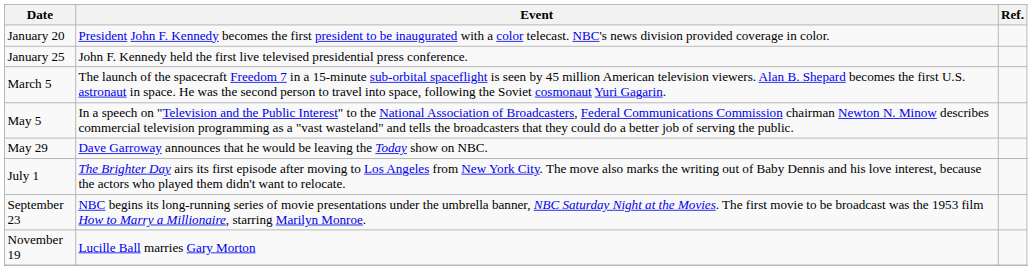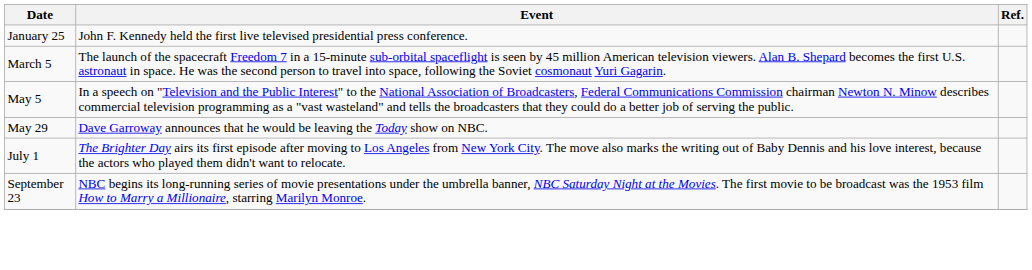 <table class="wikitable sortable">
 <tr>
 <th>Date</th>
 <th>Event</th>
 <th>Ref.</th>
-</tr>
-<tr>
-<td>January 20</td>
-<td><a href='#'>President</a> <a href='#'>John F. Kennedy</a> becomes the first <a href='#'>president to be inaugurated</a> with a <a href='#'>color</a> telecast. <a href='#'>NBC</a>'s news division provided coverage in color.</td>
-<td></td>
 </tr>
 <tr>
 <td>January 25</td>
 <td>John F. Kennedy held the first live televised presidential press conference.</td>
 <td></td>
 </tr>
 <tr>
 <td>March 5</td>
 <td>The launch of the spacecraft <a href='#'>Freedom 7</a> in a 15-minute <a href='#'>sub-orbital spaceflight</a> is seen by 45 million American television viewers. <a href='#'>Alan B. Shepard</a> becomes the first U.S. <a href='#'>astronaut</a> in space. He was the second person to travel into space, following the Soviet <a href='#'>cosmonaut</a> <a href='#'>Yuri Gagarin</a>. </td>
 <td></td>
 </tr>
 <tr>
 <td>May 5</td>
 <td>In a speech on "<a href='#'>Television and the Public Interest</a>" to the <a href='#'>National Association of Broadcasters</a>, <a href='#'>Federal Communications Commission</a> chairman <a href='#'>Newton N. Minow</a> describes commercial television programming as a "vast wasteland" and tells the broadcasters that they could do a better job of serving the public.</td>
 <td></td>
 </tr>
 <tr>
 <td>May 29</td>
 <td><a href='#'>Dave Garroway</a> announces that he would be leaving the <em><a href='#'>Today</a></em> show on NBC.</td>
 <td></td>
 </tr>
 <tr>
 <td>July 1</td>
 <td><em><a href='#'>The Brighter Day</a></em> airs its first episode after moving to <a href='#'>Los Angeles</a> from <a href='#'>New York City</a>. The move also marks the writing out of Baby Dennis and his love interest, because the actors who played them didn't want to relocate.</td>
 <td></td>
 </tr>
 <tr>
 <td>September 23</td>
 <td><a href='#'>NBC</a> begins its long-running series of movie presentations under the umbrella banner, <em><a href='#'>NBC Saturday Night at the Movies</a></em>. The first movie to be broadcast was the 1953 film <em><a href='#'>How to Marry a Millionaire</a></em>, starring <a href='#'>Marilyn Monroe</a>.</td>
 <td></td>
 </tr>
 <tr>
-<td>November 19</td>
-<td><a href='#'>Lucille Ball</a> marries <a href='#'>Gary Morton</a></td>
-<td></td>
-</tr>
-<tr>
 </tr>
 </table>
